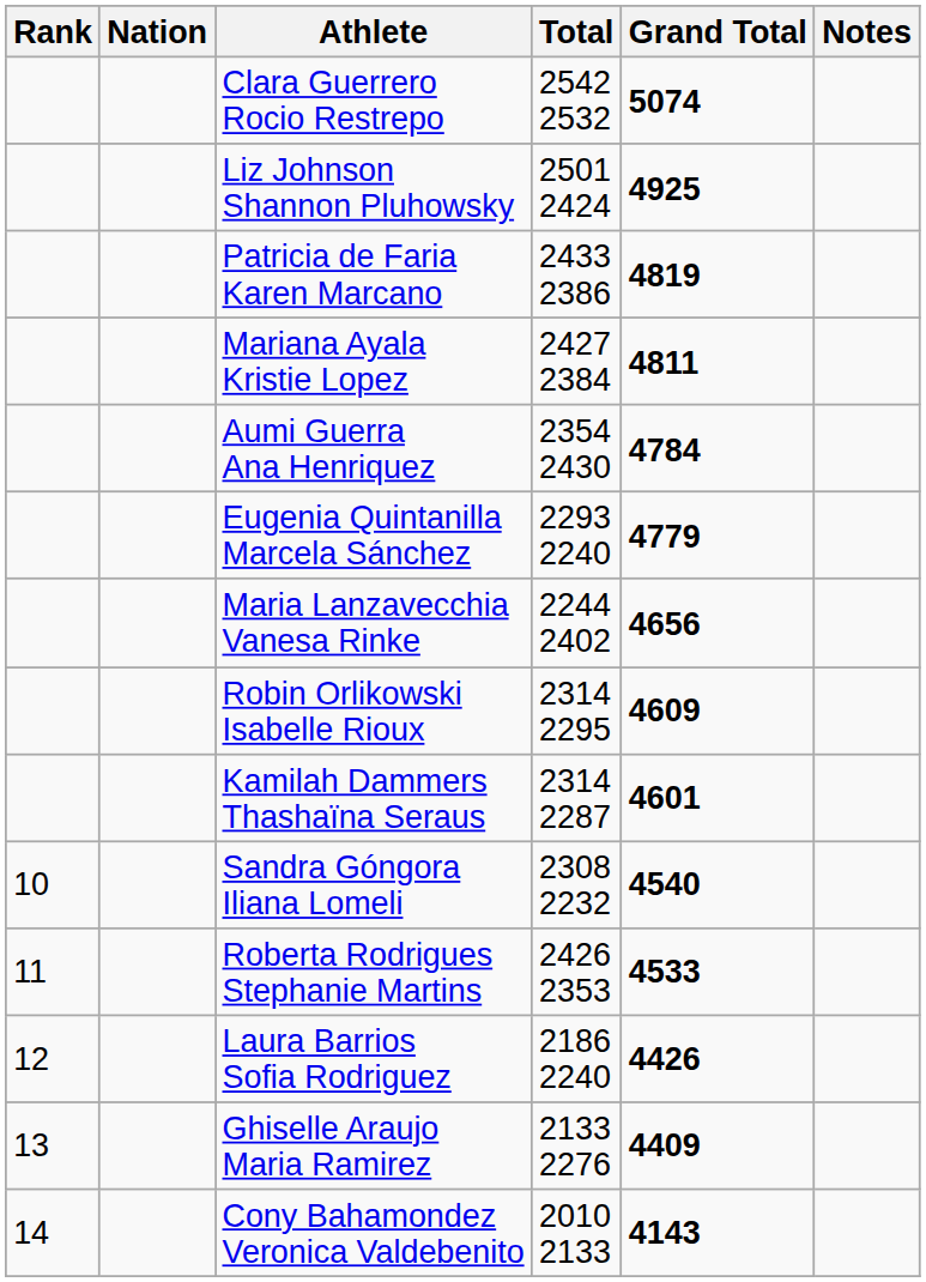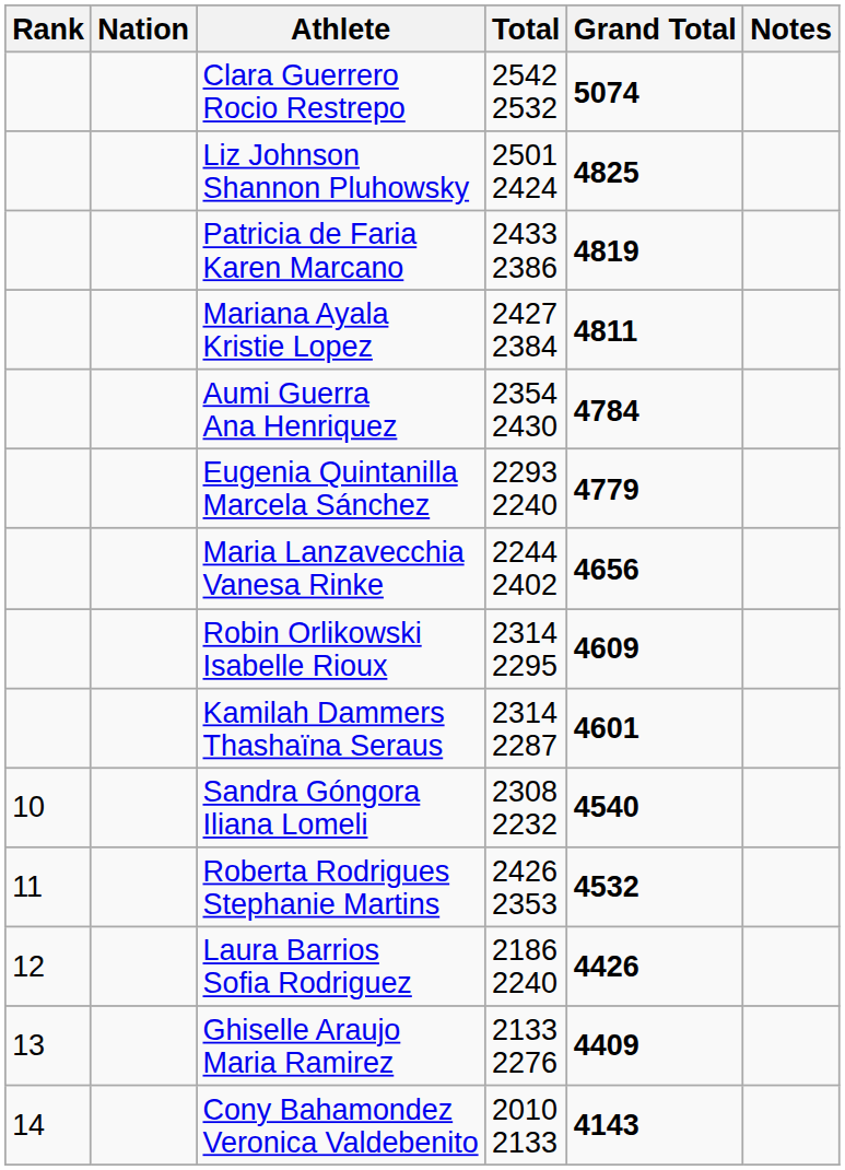 <table class="wikitable sortable" style="font-size:95%" style="width:35em;" style="text-align:center">
 <tr>
 <th>Rank</th>
 <th>Nation</th>
 <th>Athlete</th>
 <th>Total</th>
 <th>Grand Total</th>
 <th>Notes</th>
 </tr>
 <tr>
 <td></td>
 <td align=left></td>
 <td align=left><a href='#'>Clara Guerrero</a><br><a href='#'>Rocio Restrepo</a></td>
 <td>2542 <br>2532</td>
 <td><strong>5074</strong></td>
 <td></td>
 </tr>
 <tr>
 <td></td>
 <td align=left></td>
 <td align=left><a href='#'>Liz Johnson</a><br><a href='#'>Shannon Pluhowsky</a></td>
 <td>2501 <br>2424</td>
-<td><strong>4925</strong></td>
+<td><strong>4825</strong></td>
 <td></td>
 </tr>
 <tr>
 <td></td>
 <td align=left></td>
 <td align=left><a href='#'>Patricia de Faria</a><br><a href='#'>Karen Marcano</a></td>
 <td>2433  <br>2386</td>
 <td><strong> 4819 </strong></td>
 <td></td>
 </tr>
 <tr>
 <td></td>
 <td align=left></td>
 <td align=left><a href='#'>Mariana Ayala</a><br><a href='#'>Kristie Lopez</a></td>
 <td>2427  <br> 2384</td>
 <td><strong>4811</strong></td>
 <td></td>
 </tr>
 <tr>
 <td></td>
 <td align=left></td>
 <td align=left><a href='#'>Aumi Guerra</a><br><a href='#'>Ana Henriquez</a></td>
 <td>2354   <br>  2430</td>
 <td><strong> 4784 </strong></td>
 <td></td>
 </tr>
 <tr>
 <td></td>
 <td align=left></td>
 <td align=left><a href='#'>Eugenia Quintanilla</a><br><a href='#'>Marcela Sánchez</a></td>
 <td>2293  <br>   2240</td>
 <td><strong>  4779  </strong></td>
 <td></td>
 </tr>
 <tr>
 <td></td>
 <td align=left></td>
 <td align=left><a href='#'>Maria Lanzavecchia</a><br><a href='#'>Vanesa Rinke</a></td>
 <td>2244  <br>  	2402</td>
 <td><strong>4656</strong></td>
 <td></td>
 </tr>
 <tr>
 <td></td>
 <td align=left></td>
 <td align=left><a href='#'>Robin Orlikowski</a><br><a href='#'>Isabelle Rioux</a></td>
 <td>2314   <br>  2295</td>
 <td><strong> 4609 </strong></td>
 <td></td>
 </tr>
 <tr>
 <td></td>
 <td align=left></td>
 <td align=left><a href='#'>Kamilah Dammers</a><br><a href='#'>Thashaïna Seraus</a></td>
 <td>2314  <br>  2287</td>
 <td><strong>  4601  </strong></td>
 <td></td>
 </tr>
 <tr>
 <td>10</td>
 <td align=left></td>
 <td align=left><a href='#'>Sandra Góngora</a><br><a href='#'>Iliana Lomeli</a></td>
 <td>2308   <br>   2232</td>
 <td><strong>  4540  </strong></td>
 <td></td>
 </tr>
 <tr>
 <td>11</td>
 <td align=left></td>
 <td align=left><a href='#'>Roberta Rodrigues</a><br><a href='#'>Stephanie Martins</a></td>
 <td>2426  <br>  2353</td>
-<td><strong>  4533 </strong></td>
+<td><strong>  4532 </strong></td>
 <td></td>
 </tr>
 <tr>
 <td>12</td>
 <td align=left></td>
 <td align=left><a href='#'>Laura Barrios</a><br><a href='#'>Sofia Rodriguez</a></td>
 <td>2186<br>  	2240</td>
 <td><strong>4426</strong></td>
 <td></td>
 </tr>
 <tr>
 <td>13</td>
 <td align=left></td>
 <td align=left><a href='#'>Ghiselle Araujo</a><br><a href='#'>Maria Ramirez</a></td>
 <td>2133<br>  2276</td>
 <td><strong> 4409 </strong></td>
 <td></td>
 </tr>
 <tr>
 <td>14</td>
 <td align=left></td>
 <td align=left><a href='#'>Cony Bahamondez</a><br><a href='#'>Veronica Valdebenito</a></td>
 <td>2010 <br>  2133</td>
 <td><strong>  4143</strong></td>
 <td></td>
 </tr>
 </table>
